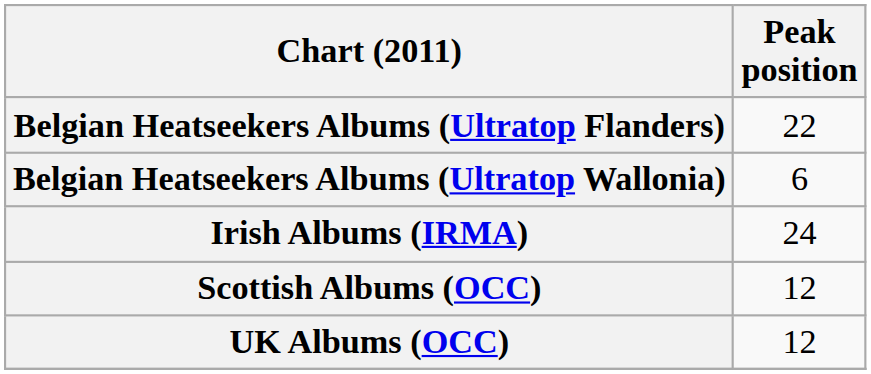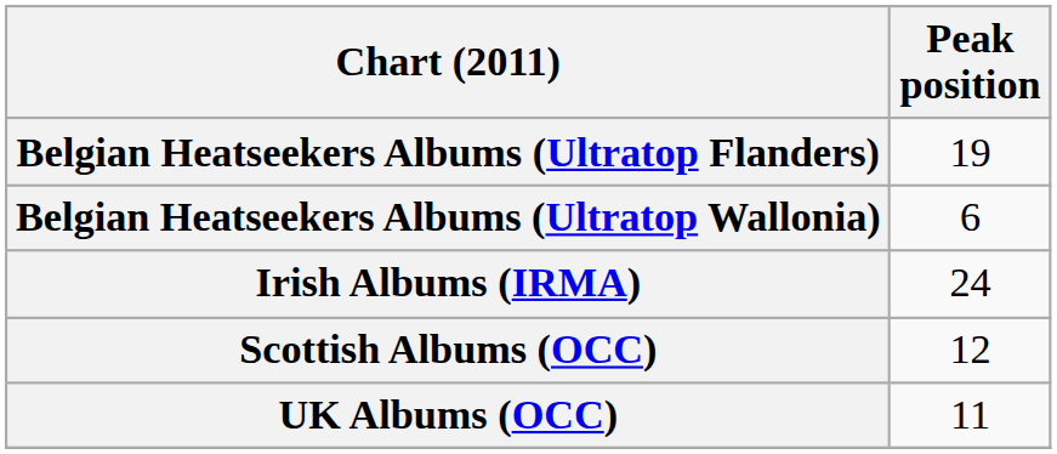 <table class="wikitable plainrowheaders sortable">
 <tr>
 <th>Chart (2011)</th>
 <th>Peak<br>position</th>
 </tr>
 <tr>
 <th scope="row">Belgian Heatseekers Albums (<a href='#'>Ultratop</a> Flanders)</th>
-<td align=center>22</td>
+<td align=center>19</td>
 </tr>
 <tr>
 <th scope="row">Belgian Heatseekers Albums (<a href='#'>Ultratop</a> Wallonia)</th>
 <td align=center>6</td>
 </tr>
 <tr>
 <th scope="row">Irish Albums (<a href='#'>IRMA</a>)</th>
 <td style="text-align:center;">24</td>
 </tr>
 <tr>
 <th scope="row">Scottish Albums (<a href='#'>OCC</a>)</th>
 <td style="text-align:center;">12</td>
 </tr>
 <tr>
 <th scope="row">UK Albums (<a href='#'>OCC</a>)</th>
-<td style="text-align:center;">12</td>
+<td style="text-align:center;">11</td>
 </tr>
 <tr>
 </tr>
 </table>
